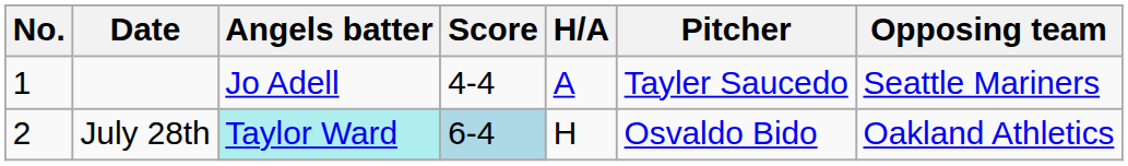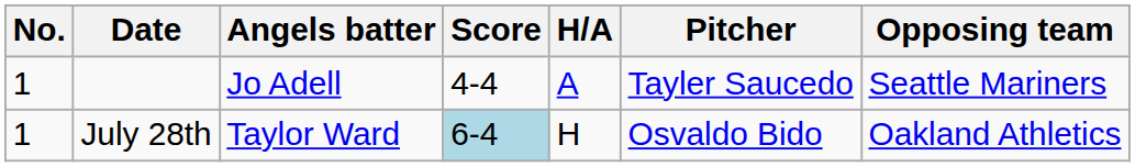 <table class="wikitable">
 <tr>
 <th>No.</th>
 <th>Date</th>
 <th>Angels batter</th>
 <th>Score</th>
 <th>H/A</th>
 <th>Pitcher</th>
 <th>Opposing team</th>
 </tr>
 <tr>
 <td>1</td>
 <td></td>
 <td><a href='#'>Jo Adell</a></td>
 <td>4-4</td>
 <td><a href='#'>A</a></td>
 <td><a href='#'>Tayler Saucedo</a></td>
 <td><a href='#'>Seattle Mariners</a></td>
 </tr>
 <tr>
-<td>2</td>
+<td>1</td>
 <td>July 28th</td>
-<td style="background: paleturquoise;"><a href='#'>Taylor Ward</a></td>
+<td><a href='#'>Taylor Ward</a></td>
 <td style="background: lightblue;">6-4</td>
 <td>H</td>
 <td><a href='#'>Osvaldo Bido</a></td>
 <td><a href='#'>Oakland Athletics</a></td>
 </tr>
 </table>
